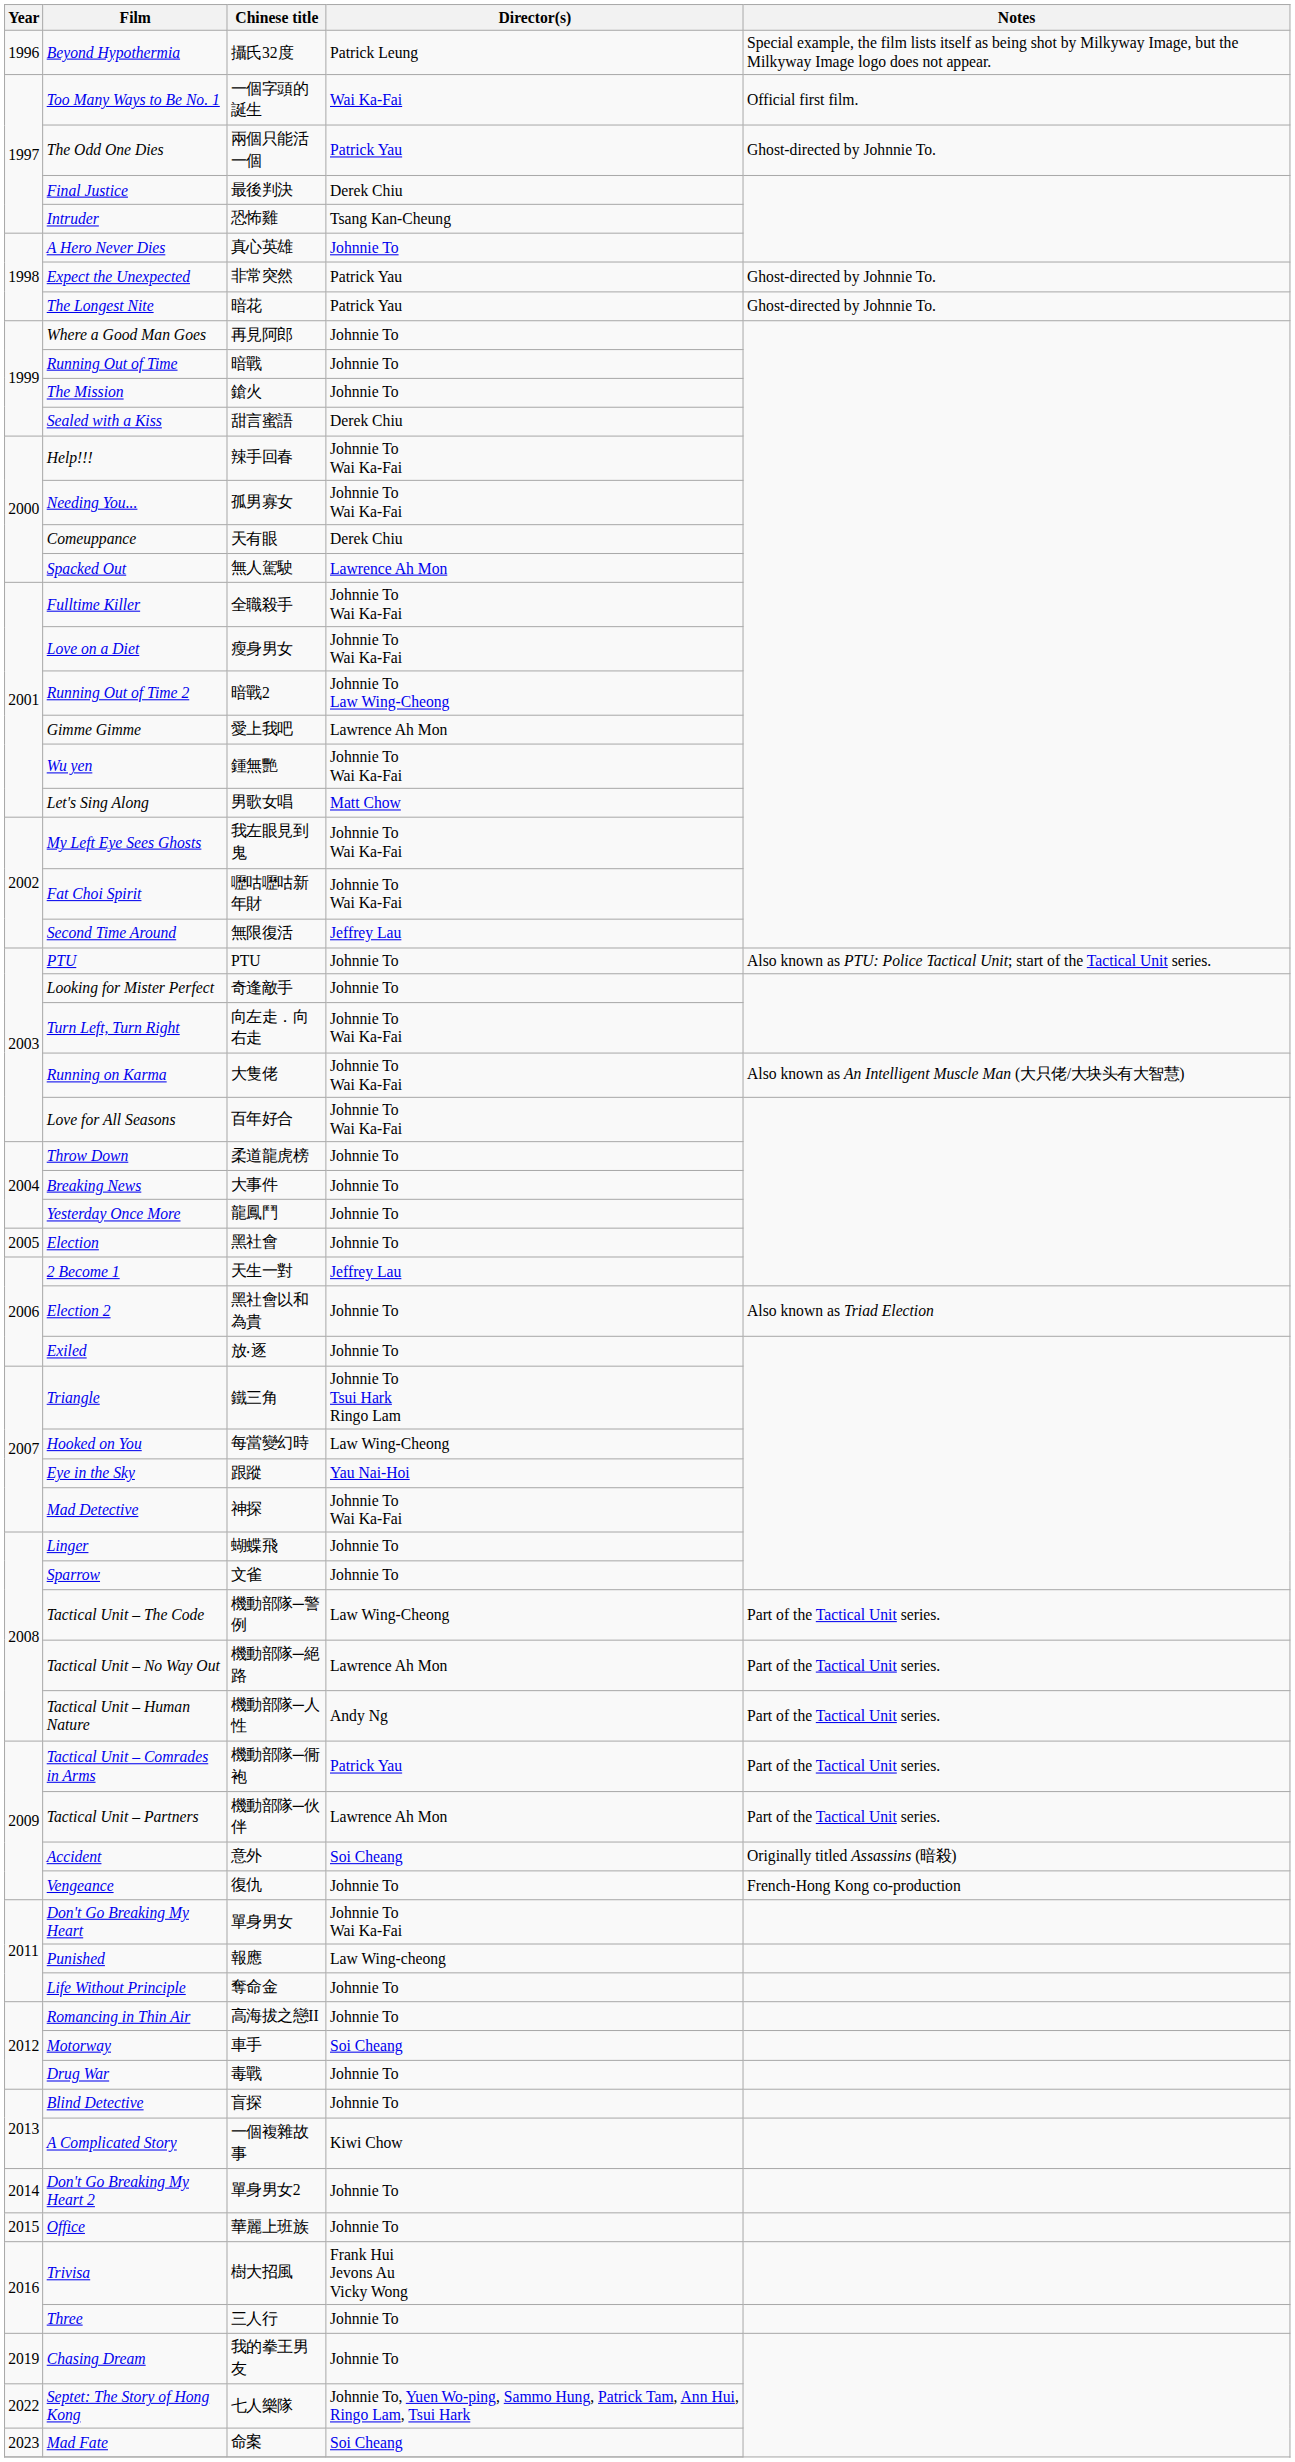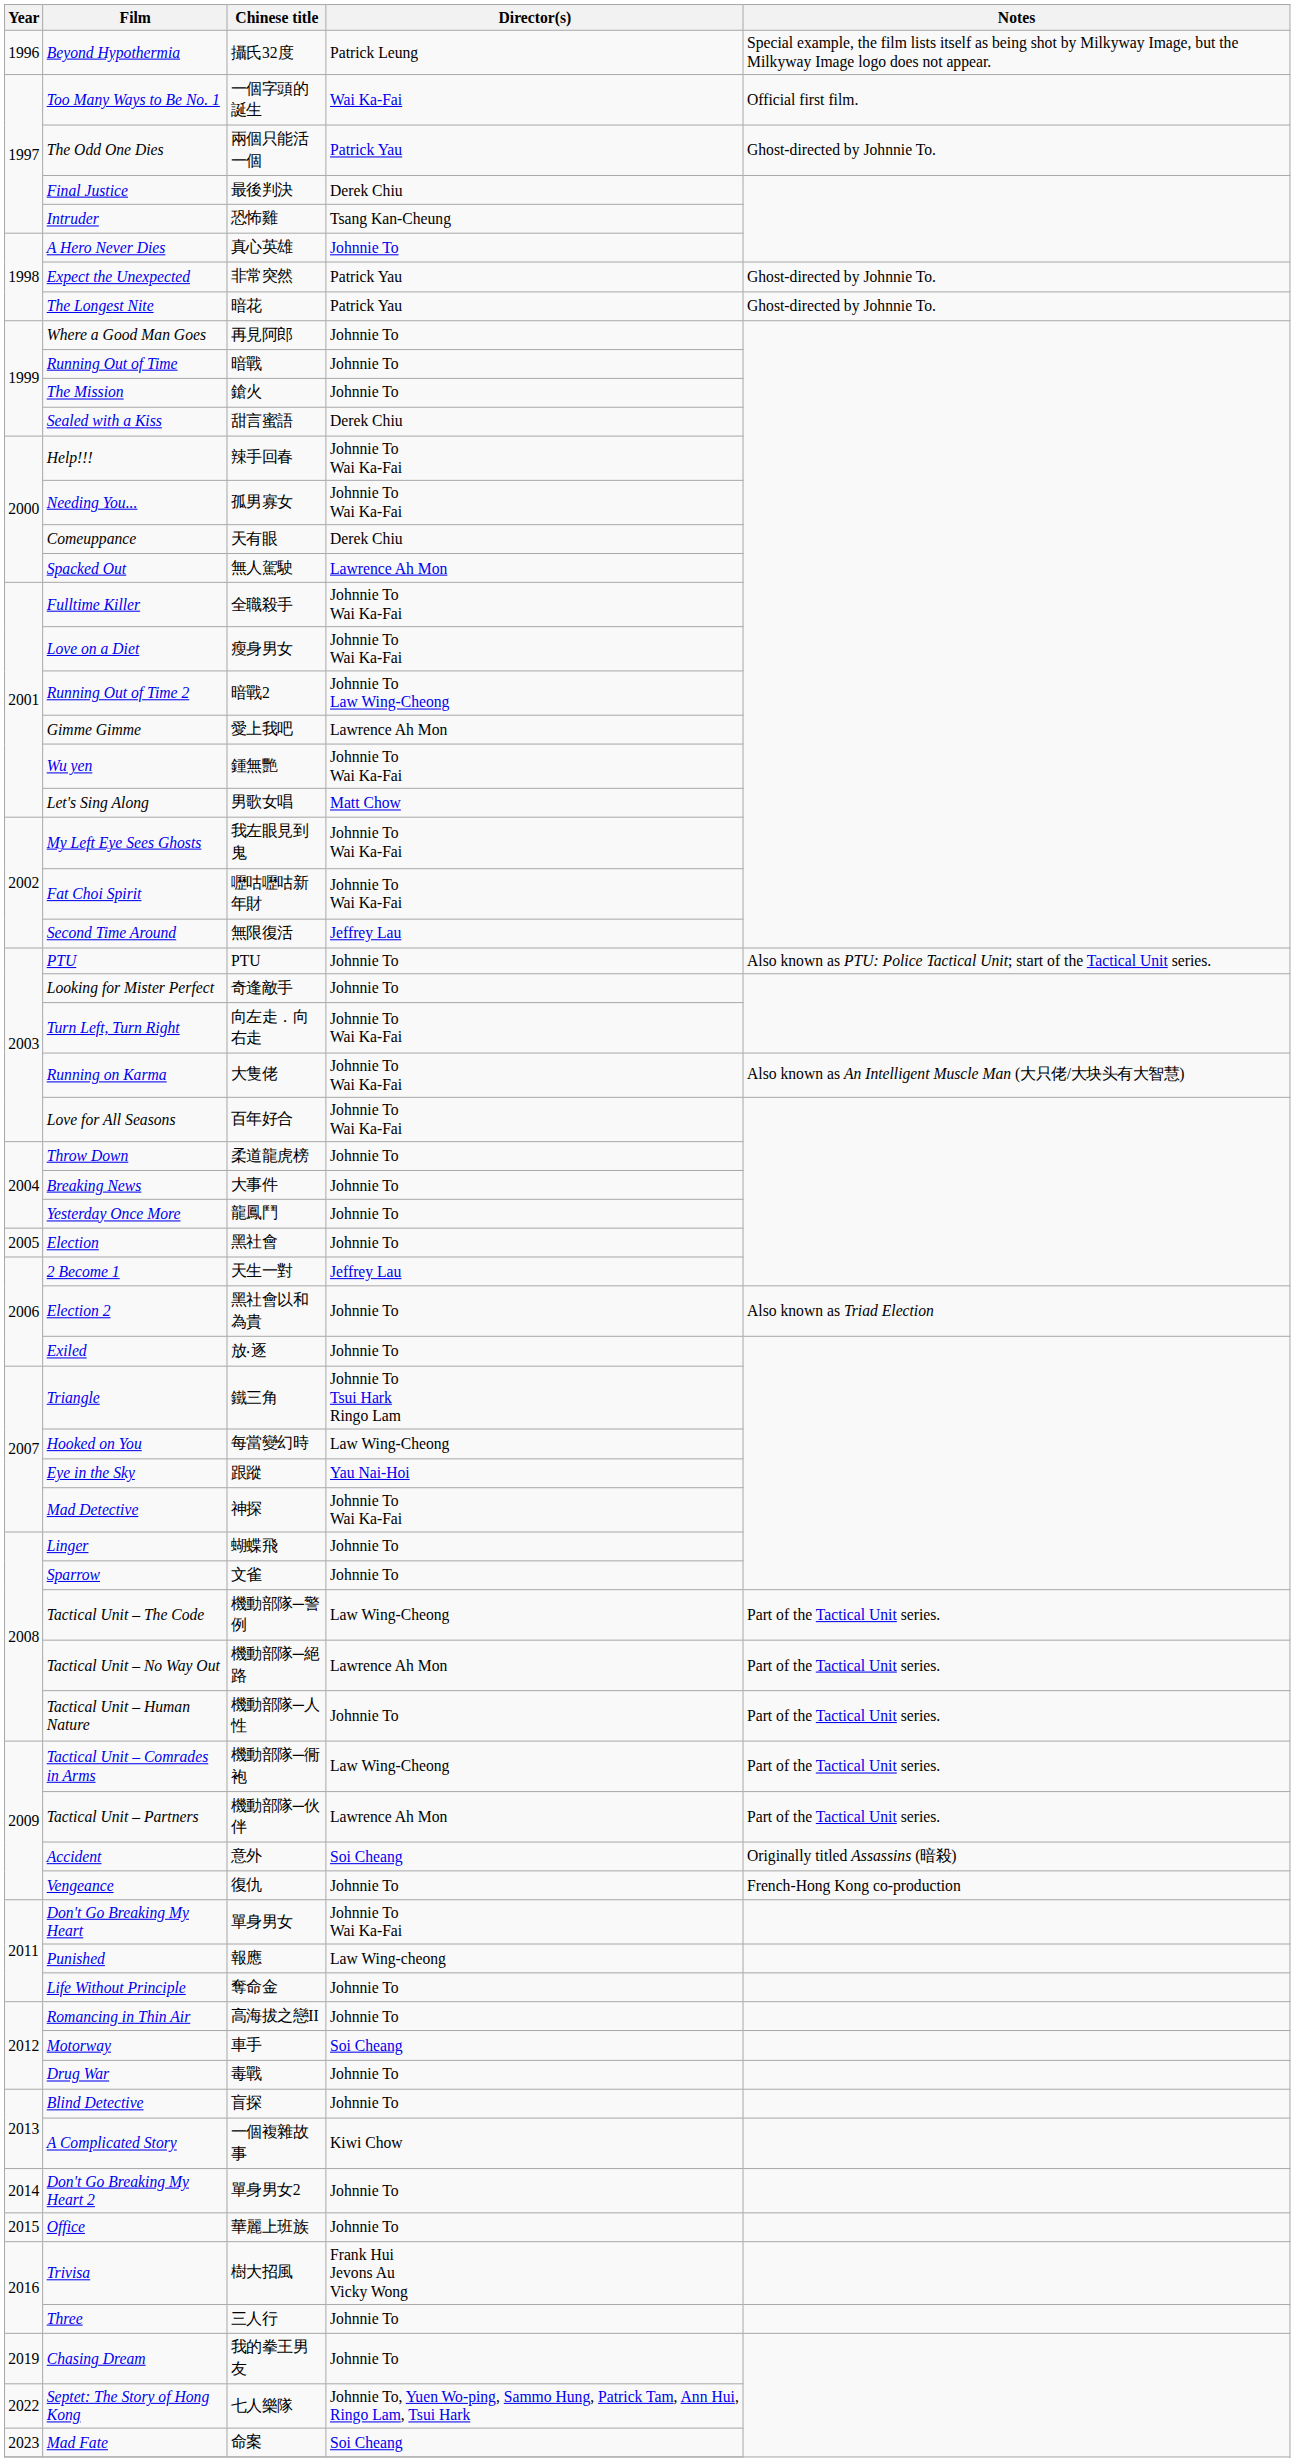 <table class="wikitable sortable" style="font-size:95%;">
 <tr>
 <th>Year</th>
 <th>Film</th>
 <th>Chinese title</th>
 <th>Director(s)</th>
 <th>Notes</th>
 </tr>
 <tr>
 <td>1996</td>
 <td><em><a href='#'>Beyond Hypothermia</a></em></td>
 <td>攝氏32度</td>
 <td>Patrick Leung</td>
 <td>Special example, the film lists itself as being shot by Milkyway Image, but the Milkyway Image logo does not appear.</td>
 </tr>
 <tr>
 <td rowspan="4">1997</td>
 <td><em><a href='#'>Too Many Ways to Be No. 1</a></em></td>
 <td>一個字頭的誕生</td>
 <td><a href='#'>Wai Ka-Fai</a></td>
 <td>Official first film.</td>
 </tr>
 <tr>
 <td><em>The Odd One Dies</em></td>
 <td>兩個只能活一個</td>
 <td><a href='#'>Patrick Yau</a></td>
 <td>Ghost-directed by Johnnie To.</td>
 </tr>
 <tr>
 <td><em><a href='#'>Final Justice</a></em></td>
 <td>最後判決</td>
 <td>Derek Chiu</td>
 </tr>
 <tr>
 <td><em><a href='#'>Intruder</a></em></td>
 <td>恐怖雞</td>
 <td>Tsang Kan-Cheung</td>
 </tr>
 <tr>
 <td rowspan="3">1998</td>
 <td><em><a href='#'>A Hero Never Dies</a></em></td>
 <td>真心英雄</td>
 <td><a href='#'>Johnnie To</a></td>
 </tr>
 <tr>
 <td><em><a href='#'>Expect the Unexpected</a></em></td>
 <td>非常突然</td>
 <td>Patrick Yau</td>
 <td>Ghost-directed by Johnnie To.</td>
 </tr>
 <tr>
 <td><em><a href='#'>The Longest Nite</a></em></td>
 <td>暗花</td>
 <td>Patrick Yau</td>
 <td>Ghost-directed by Johnnie To.</td>
 </tr>
 <tr>
 <td rowspan="4">1999</td>
 <td><em>Where a Good Man Goes</em></td>
 <td>再見阿郎</td>
 <td>Johnnie To</td>
 </tr>
 <tr>
 <td><em><a href='#'>Running Out of Time</a></em></td>
 <td>暗戰</td>
 <td>Johnnie To</td>
 </tr>
 <tr>
 <td><em><a href='#'>The Mission</a></em></td>
 <td>鎗火</td>
 <td>Johnnie To</td>
 </tr>
 <tr>
 <td><em><a href='#'>Sealed with a Kiss</a></em></td>
 <td>甜言蜜語</td>
 <td>Derek Chiu</td>
 </tr>
 <tr>
 <td rowspan="4">2000</td>
 <td><em>Help!!!</em></td>
 <td>辣手回春</td>
 <td>Johnnie To<br>Wai Ka-Fai</td>
 </tr>
 <tr>
 <td><em><a href='#'>Needing You...</a></em></td>
 <td>孤男寡女</td>
 <td>Johnnie To<br>Wai Ka-Fai</td>
 </tr>
 <tr>
 <td><em>Comeuppance</em></td>
 <td>天有眼</td>
 <td>Derek Chiu</td>
 </tr>
 <tr>
 <td><em><a href='#'>Spacked Out</a></em></td>
 <td>無人駕駛</td>
 <td><a href='#'>Lawrence Ah Mon</a></td>
 </tr>
 <tr>
 <td rowspan="6">2001</td>
 <td><em><a href='#'>Fulltime Killer</a></em></td>
 <td>全職殺手</td>
 <td>Johnnie To<br>Wai Ka-Fai</td>
 </tr>
 <tr>
 <td><em><a href='#'>Love on a Diet</a></em></td>
 <td>瘦身男女</td>
 <td>Johnnie To<br>Wai Ka-Fai</td>
 </tr>
 <tr>
 <td><em><a href='#'>Running Out of Time 2</a></em></td>
 <td>暗戰2</td>
 <td>Johnnie To<br><a href='#'>Law Wing-Cheong</a></td>
 </tr>
 <tr>
 <td><em>Gimme Gimme</em></td>
 <td>愛上我吧</td>
 <td>Lawrence Ah Mon</td>
 </tr>
 <tr>
 <td><em><a href='#'>Wu yen</a></em></td>
 <td>鍾無艷</td>
 <td>Johnnie To<br>Wai Ka-Fai</td>
 </tr>
 <tr>
 <td><em>Let's Sing Along</em></td>
 <td>男歌女唱</td>
 <td><a href='#'>Matt Chow</a></td>
 </tr>
 <tr>
 <td rowspan="3">2002</td>
 <td><em><a href='#'>My Left Eye Sees Ghosts</a></em></td>
 <td>我左眼見到鬼</td>
 <td>Johnnie To<br>Wai Ka-Fai</td>
 </tr>
 <tr>
 <td><em><a href='#'>Fat Choi Spirit</a></em></td>
 <td>嚦咕嚦咕新年財</td>
 <td>Johnnie To<br>Wai Ka-Fai</td>
 </tr>
 <tr>
 <td><em><a href='#'>Second Time Around</a></em></td>
 <td>無限復活</td>
 <td><a href='#'>Jeffrey Lau</a></td>
 </tr>
 <tr>
 <td rowspan="5">2003</td>
 <td><em><a href='#'>PTU</a></em></td>
 <td>PTU</td>
 <td>Johnnie To</td>
 <td>Also known as <em>PTU: Police Tactical Unit</em>; start of the <a href='#'>Tactical Unit</a> series.</td>
 </tr>
 <tr>
 <td><em>Looking for Mister Perfect</em></td>
 <td>奇逢敵手</td>
 <td>Johnnie To</td>
 </tr>
 <tr>
 <td><em><a href='#'>Turn Left, Turn Right</a></em></td>
 <td>向左走．向右走</td>
 <td>Johnnie To<br>Wai Ka-Fai</td>
 </tr>
 <tr>
 <td><em><a href='#'>Running on Karma</a></em></td>
 <td>大隻佬</td>
 <td>Johnnie To<br>Wai Ka-Fai</td>
 <td>Also known as <em>An Intelligent Muscle Man</em> (大只佬/大块头有大智慧)</td>
 </tr>
 <tr>
 <td><em>Love for All Seasons</em></td>
 <td>百年好合</td>
 <td>Johnnie To<br>Wai Ka-Fai</td>
 </tr>
 <tr>
 <td rowspan="3">2004</td>
 <td><em><a href='#'>Throw Down</a></em></td>
 <td>柔道龍虎榜</td>
 <td>Johnnie To</td>
 </tr>
 <tr>
 <td><em><a href='#'>Breaking News</a></em></td>
 <td>大事件</td>
 <td>Johnnie To</td>
 </tr>
 <tr>
 <td><em><a href='#'>Yesterday Once More</a></em></td>
 <td>龍鳳鬥</td>
 <td>Johnnie To</td>
 </tr>
 <tr>
 <td>2005</td>
 <td><em><a href='#'>Election</a></em></td>
 <td>黑社會</td>
 <td>Johnnie To</td>
 </tr>
 <tr>
 <td rowspan="3">2006</td>
 <td><em><a href='#'>2 Become 1</a></em></td>
 <td>天生一對</td>
 <td><a href='#'>Jeffrey Lau</a></td>
 </tr>
 <tr>
 <td><em><a href='#'>Election 2</a></em></td>
 <td>黑社會以和為貴</td>
 <td>Johnnie To</td>
 <td>Also known as <em>Triad Election</em></td>
 </tr>
 <tr>
 <td><em><a href='#'>Exiled</a></em></td>
 <td>放‧逐</td>
 <td>Johnnie To</td>
 </tr>
 <tr>
 <td rowspan="4">2007</td>
 <td><em><a href='#'>Triangle</a></em></td>
 <td>鐵三角</td>
 <td>Johnnie To<br><a href='#'>Tsui Hark</a><br>Ringo Lam</td>
 </tr>
 <tr>
 <td><em><a href='#'>Hooked on You</a></em></td>
 <td>每當變幻時</td>
 <td>Law Wing-Cheong</td>
 </tr>
 <tr>
 <td><em><a href='#'>Eye in the Sky</a></em></td>
 <td>跟蹤</td>
 <td><a href='#'>Yau Nai-Hoi</a></td>
 </tr>
 <tr>
 <td><em><a href='#'>Mad Detective</a></em></td>
 <td>神探</td>
 <td>Johnnie To<br>Wai Ka-Fai</td>
 </tr>
 <tr>
 <td rowspan="5">2008</td>
 <td><em><a href='#'>Linger</a></em></td>
 <td>蝴蝶飛</td>
 <td>Johnnie To</td>
 </tr>
 <tr>
 <td><em><a href='#'>Sparrow</a></em></td>
 <td>文雀</td>
 <td>Johnnie To</td>
 </tr>
 <tr>
 <td><em>Tactical Unit – The Code</em></td>
 <td>機動部隊─警例</td>
 <td>Law Wing-Cheong</td>
 <td>Part of the <a href='#'>Tactical Unit</a> series.</td>
 </tr>
 <tr>
 <td><em>Tactical Unit – No Way Out</em></td>
 <td>機動部隊─絕路</td>
 <td>Lawrence Ah Mon</td>
 <td>Part of the <a href='#'>Tactical Unit</a> series.</td>
 </tr>
 <tr>
 <td><em>Tactical Unit – Human Nature</em></td>
 <td>機動部隊─人性</td>
-<td>Andy Ng</td>
+<td>Johnnie To</td>
 <td>Part of the <a href='#'>Tactical Unit</a> series.</td>
 </tr>
 <tr>
 <td rowspan="4">2009</td>
 <td><em><a href='#'>Tactical Unit – Comrades in Arms</a></em></td>
 <td>機動部隊─衕袍</td>
-<td><a href='#'>Patrick Yau</a></td>
+<td>Law Wing-Cheong</td>
 <td>Part of the <a href='#'>Tactical Unit</a> series.</td>
 </tr>
 <tr>
 <td><em>Tactical Unit – Partners</em></td>
 <td>機動部隊─伙伴</td>
 <td>Lawrence Ah Mon</td>
 <td>Part of the <a href='#'>Tactical Unit</a> series.</td>
 </tr>
 <tr>
 <td><em><a href='#'>Accident</a></em></td>
 <td>意外</td>
 <td><a href='#'>Soi Cheang</a></td>
 <td>Originally titled <em>Assassins</em> (暗殺)</td>
 </tr>
 <tr>
 <td><em><a href='#'>Vengeance</a></em></td>
 <td>復仇</td>
 <td>Johnnie To</td>
 <td>French-Hong Kong co-production</td>
 </tr>
 <tr>
 <td rowspan="3">2011</td>
 <td><em><a href='#'>Don't Go Breaking My Heart</a></em></td>
 <td>單身男女</td>
 <td>Johnnie To<br>Wai Ka-Fai</td>
 <td></td>
 </tr>
 <tr>
 <td><em><a href='#'>Punished</a></em></td>
 <td>報應</td>
 <td>Law Wing-cheong</td>
 <td></td>
 </tr>
 <tr>
 <td><em><a href='#'>Life Without Principle</a></em></td>
 <td>奪命金</td>
 <td>Johnnie To</td>
 <td></td>
 </tr>
 <tr>
 <td rowspan=3>2012</td>
 <td><em><a href='#'>Romancing in Thin Air</a></em></td>
 <td>高海拔之戀II</td>
 <td>Johnnie To</td>
 <td></td>
 </tr>
 <tr>
 <td><em><a href='#'>Motorway</a></em></td>
 <td>車手</td>
 <td><a href='#'>Soi Cheang</a></td>
 <td></td>
 </tr>
 <tr>
 <td><em><a href='#'>Drug War</a></em></td>
 <td>毒戰</td>
 <td>Johnnie To</td>
 <td></td>
 </tr>
 <tr>
 <td rowspan="2">2013</td>
 <td><em><a href='#'>Blind Detective</a></em></td>
 <td>盲探</td>
 <td>Johnnie To</td>
 <td></td>
 </tr>
 <tr>
 <td><em><a href='#'>A Complicated Story</a></em></td>
 <td>一個複雜故事</td>
 <td>Kiwi Chow</td>
 <td></td>
 </tr>
 <tr>
 <td>2014</td>
 <td><em><a href='#'>Don't Go Breaking My Heart 2</a></em></td>
 <td>單身男女2</td>
 <td>Johnnie To</td>
 <td></td>
 </tr>
 <tr>
 <td>2015</td>
 <td><a href='#'><em>Office</em></a></td>
 <td>華麗上班族</td>
 <td>Johnnie To</td>
 <td></td>
 </tr>
 <tr>
 <td rowspan="2">2016</td>
 <td><em><a href='#'>Trivisa</a></em></td>
 <td>樹大招風</td>
 <td>Frank Hui <br> Jevons Au <br>Vicky Wong</td>
 <td></td>
 </tr>
 <tr>
 <td><a href='#'><em>Three</em></a></td>
 <td>三人行</td>
 <td>Johnnie To</td>
 <td></td>
 </tr>
 <tr>
 <td>2019</td>
 <td><em><a href='#'>Chasing Dream</a></em></td>
 <td>我的拳王男友</td>
 <td>Johnnie To</td>
 </tr>
 <tr>
 <td>2022</td>
 <td><em><a href='#'>Septet: The Story of Hong Kong</a></em></td>
 <td>七人樂隊</td>
 <td>Johnnie To, <a href='#'>Yuen Wo-ping</a>, <a href='#'>Sammo Hung</a>, <a href='#'>Patrick Tam</a>, <a href='#'>Ann Hui</a>, <a href='#'>Ringo Lam</a>, <a href='#'>Tsui Hark</a></td>
 </tr>
 <tr>
 <td>2023</td>
 <td><em><a href='#'>Mad Fate</a></em></td>
 <td>命案</td>
 <td><a href='#'>Soi Cheang</a></td>
 </tr>
 <tr>
 </tr>
 </table>
